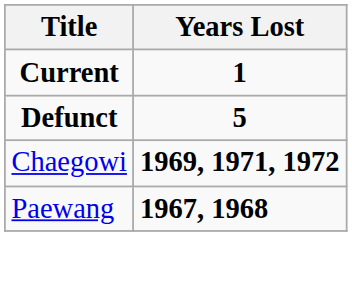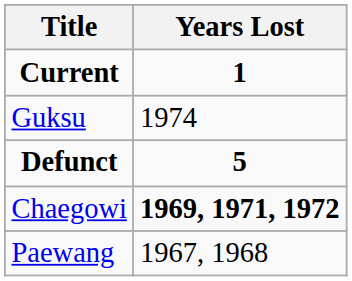 <table class="wikitable">
 <tr>
 <th>Title</th>
 <th>Years Lost</th>
 </tr>
 <tr>
 <td align="center"><strong>Current</strong></td>
 <td align="center"><strong>1</strong></td>
+</tr>
+<tr>
+<td> <a href='#'>Guksu</a></td>
+<td>1974</td>
 </tr>
 <tr>
 <td align="center"><strong>Defunct</strong></td>
 <td align="center"><strong>5</strong></td>
 </tr>
 <tr>
 <td> <a href='#'>Chaegowi</a></td>
 <td><strong>1969, 1971, 1972</strong></td>
 </tr>
 <tr>
 <td> <a href='#'>Paewang</a></td>
-<td><strong>1967, 1968</strong></td>
+<td>1967, 1968</td>
 </tr>
 </table>
